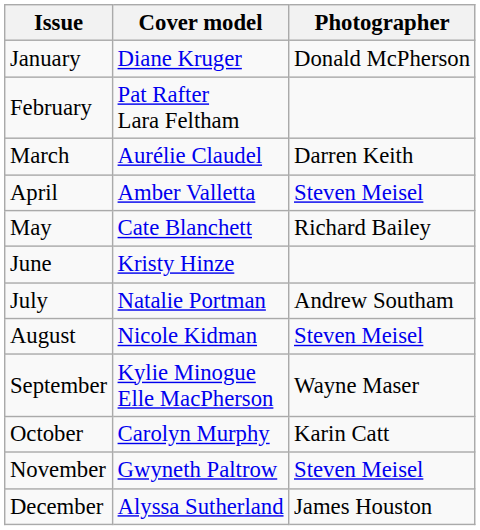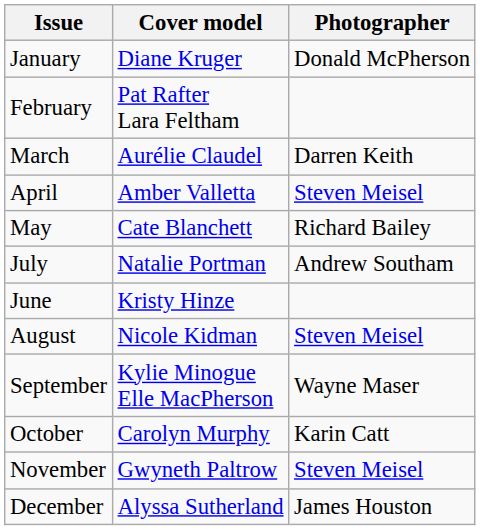 <table class="wikitable">
 <tr>
 <th>Issue</th>
 <th>Cover model</th>
 <th>Photographer</th>
 </tr>
 <tr>
 <td>January</td>
 <td><a href='#'>Diane Kruger</a></td>
 <td>Donald McPherson</td>
 </tr>
 <tr>
 <td>February</td>
 <td><a href='#'>Pat Rafter</a> <br> Lara Feltham</td>
 <td></td>
 </tr>
 <tr>
 <td>March</td>
 <td><a href='#'>Aurélie Claudel</a></td>
 <td>Darren Keith</td>
 </tr>
 <tr>
 <td>April</td>
 <td><a href='#'>Amber Valletta</a></td>
 <td><a href='#'>Steven Meisel</a></td>
 </tr>
 <tr>
 <td>May</td>
 <td><a href='#'>Cate Blanchett</a></td>
 <td>Richard Bailey</td>
 </tr>
 <tr>
+<td>July</td>
+<td><a href='#'>Natalie Portman</a></td>
+<td>Andrew Southam</td>
+</tr>
+<tr>
 <td>June</td>
 <td><a href='#'>Kristy Hinze</a></td>
 <td></td>
-</tr>
-<tr>
-<td>July</td>
-<td><a href='#'>Natalie Portman</a></td>
-<td>Andrew Southam</td>
 </tr>
 <tr>
 <td>August</td>
 <td><a href='#'>Nicole Kidman</a></td>
 <td><a href='#'>Steven Meisel</a></td>
 </tr>
 <tr>
 <td>September</td>
 <td><a href='#'>Kylie Minogue</a> <br> <a href='#'>Elle MacPherson</a></td>
 <td>Wayne Maser</td>
 </tr>
 <tr>
 <td>October</td>
 <td><a href='#'>Carolyn Murphy</a></td>
 <td>Karin Catt</td>
 </tr>
 <tr>
 <td>November</td>
 <td><a href='#'>Gwyneth Paltrow</a></td>
 <td><a href='#'>Steven Meisel</a></td>
 </tr>
 <tr>
 <td>December</td>
 <td><a href='#'>Alyssa Sutherland</a></td>
 <td>James Houston</td>
 </tr>
 </table>
